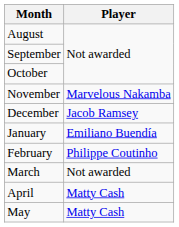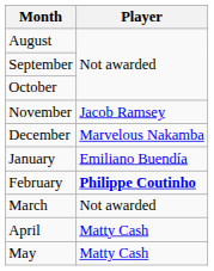 <table class="wikitable" style="text-align:left">
 <tr>
 <th>Month</th>
 <th>Player</th>
 </tr>
 <tr>
 <td>August</td>
 <td rowspan="3">Not awarded</td>
 </tr>
 <tr>
 <td>September</td>
 </tr>
 <tr>
 <td>October</td>
 </tr>
 <tr>
 <td>November</td>
-<td> <a href='#'>Marvelous Nakamba</a></td>
+<td> <a href='#'>Jacob Ramsey</a></td>
 </tr>
 <tr>
 <td>December</td>
-<td> <a href='#'>Jacob Ramsey</a></td>
+<td> <a href='#'>Marvelous Nakamba</a></td>
 </tr>
 <tr>
 <td>January</td>
 <td> <a href='#'>Emiliano Buendía</a></td>
 </tr>
 <tr>
 <td>February</td>
-<td> <a href='#'>Philippe Coutinho</a></td>
+<td><strong> <a href='#'>Philippe Coutinho</a></strong></td>
 </tr>
 <tr>
 <td>March</td>
 <td>Not awarded</td>
 </tr>
 <tr>
 <td>April</td>
 <td> <a href='#'>Matty Cash</a></td>
 </tr>
 <tr>
 <td>May</td>
 <td> <a href='#'>Matty Cash</a></td>
 </tr>
 </table>
